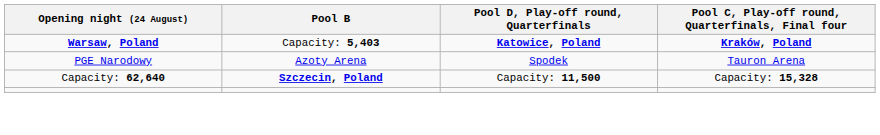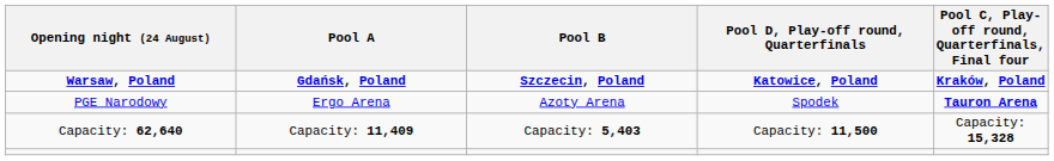 <table class=wikitable style=text-align:center width=1050>
 <tr>
 <th width=25%>Opening night <small>(24 August)</small> </th>
+<th width=25%>Pool A</th>
 <th width=25%>Pool B</th>
 <th width=25%>Pool D, Play-off round, Quarterfinals</th>
 <th width=25%>Pool C, Play-off round, Quarterfinals, Final four</th>
 </tr>
 <tr>
 <td><strong> <a href='#'>Warsaw</a>, <a href='#'>Poland</a></strong></td>
-<td>Capacity: <strong>5,403</strong></td>
+<td><strong> <a href='#'>Gdańsk</a>, <a href='#'>Poland</a></strong></td>
+<td><strong> <a href='#'>Szczecin</a>, <a href='#'>Poland</a></strong></td>
 <td><strong> <a href='#'>Katowice</a>, <a href='#'>Poland</a></strong></td>
 <td><strong> <a href='#'>Kraków</a>, <a href='#'>Poland</a></strong></td>
 </tr>
 <tr>
 <td><a href='#'>PGE Narodowy</a></td>
+<td><a href='#'>Ergo Arena</a></td>
 <td><a href='#'>Azoty Arena</a></td>
 <td><a href='#'>Spodek</a></td>
-<td><a href='#'>Tauron Arena</a></td>
+<td><strong><a href='#'>Tauron Arena</a></strong></td>
 </tr>
 <tr>
 <td>Capacity: <strong>62,640</strong></td>
-<td><strong> <a href='#'>Szczecin</a>, <a href='#'>Poland</a></strong></td>
+<td>Capacity: <strong>11,409</strong></td>
+<td>Capacity: <strong>5,403</strong></td>
 <td>Capacity: <strong>11,500</strong></td>
 <td>Capacity: <strong>15,328</strong></td>
 </tr>
 <tr>
 <td></td>
 <td></td>
 <td></td>
 <td></td>
+<td></td>
 </tr>
 </table>
